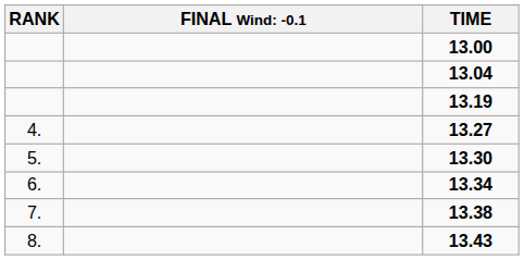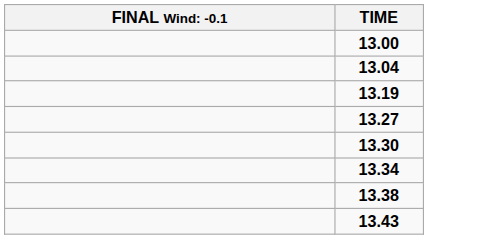 <table class="wikitable" style="border-collapse: collapse; font-size: 90%;">
 <tr>
-<th>RANK</th>
 <th style="width: 20em">FINAL <small>Wind: -0.1</small></th>
 <th style="width: 5em">TIME</th>
 </tr>
 <tr>
-<td align="center"></td>
 <td></td>
 <td align="center"><strong>13.00</strong></td>
 </tr>
 <tr>
-<td align="center"></td>
 <td></td>
 <td align="center"><strong>13.04</strong></td>
 </tr>
 <tr>
-<td align="center"></td>
 <td></td>
 <td align="center"><strong>13.19</strong></td>
 </tr>
 <tr>
-<td align="center">4.</td>
 <td></td>
 <td align="center"><strong>13.27</strong></td>
 </tr>
 <tr>
-<td align="center">5.</td>
 <td></td>
 <td align="center"><strong>13.30</strong></td>
 </tr>
 <tr>
-<td align="center">6.</td>
 <td></td>
 <td align="center"><strong>13.34</strong></td>
 </tr>
 <tr>
-<td align="center">7.</td>
 <td></td>
 <td align="center"><strong>13.38</strong></td>
 </tr>
 <tr>
-<td align="center">8.</td>
 <td></td>
 <td align="center"><strong>13.43</strong></td>
 </tr>
 </table>
